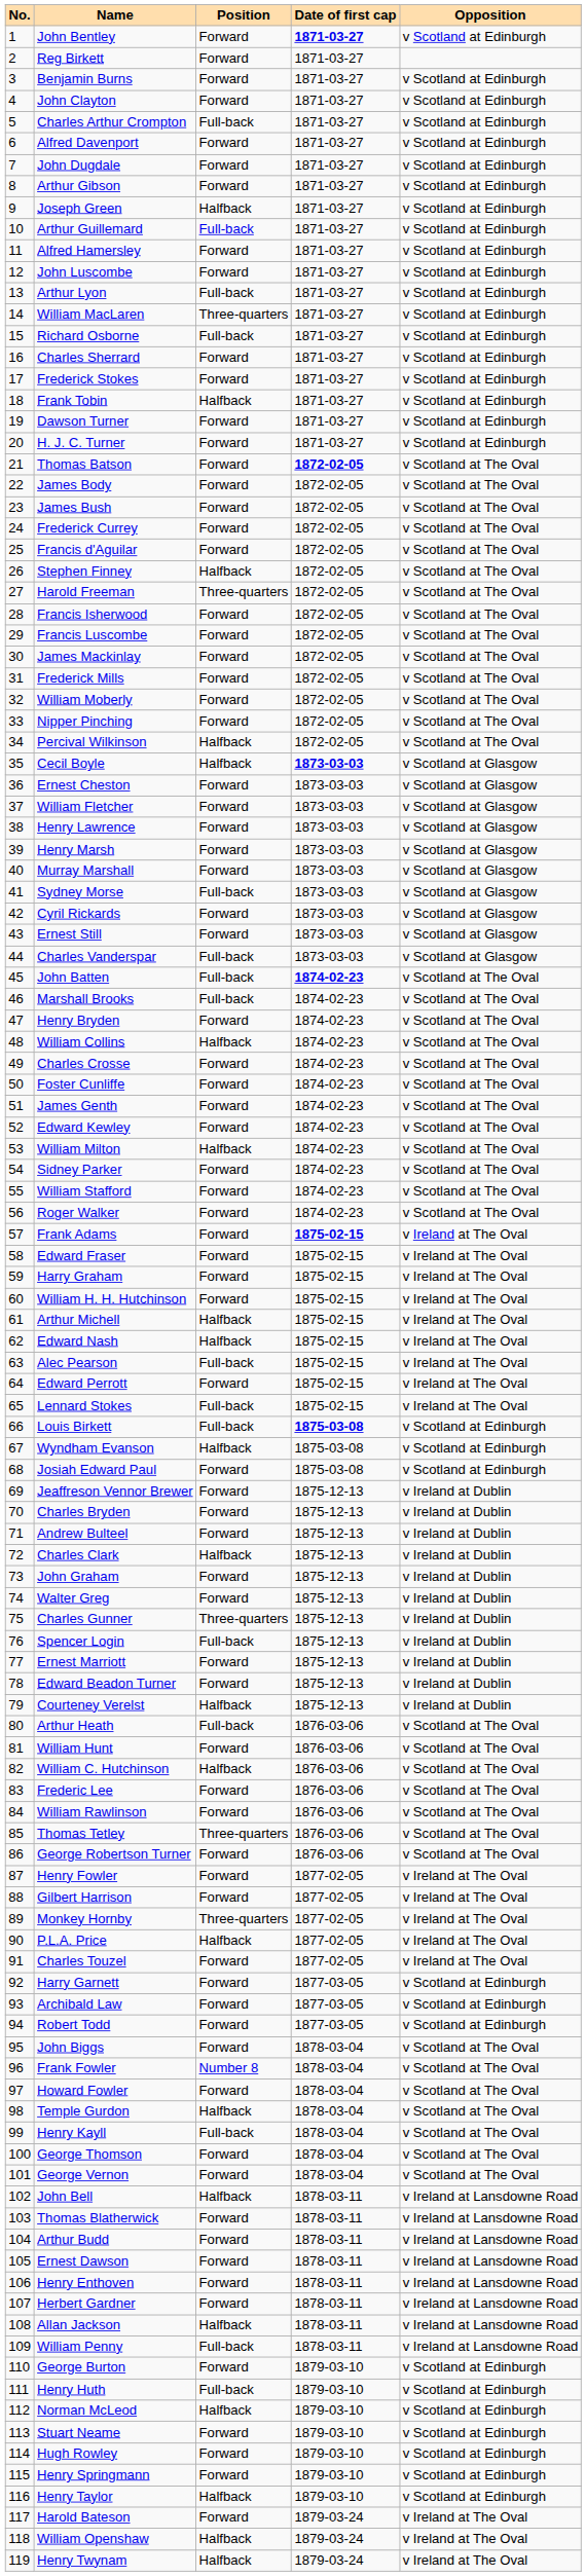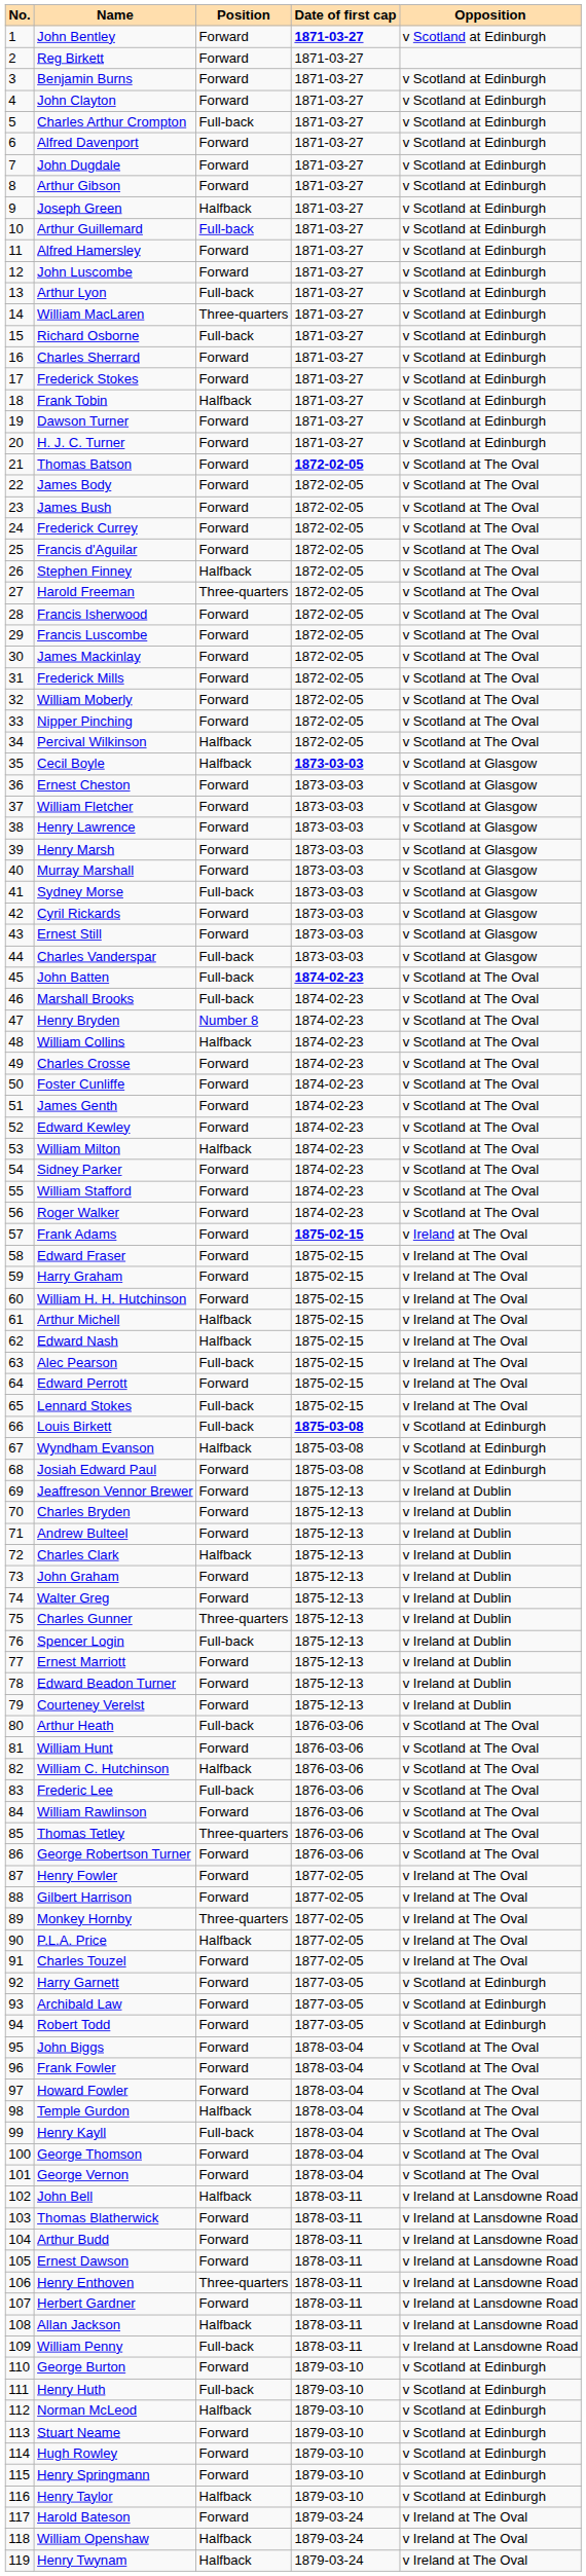 <table class="sortable wikitable" style="margin:auto;">
 <tr>
 <th style="background:#ffdead;">No.</th>
 <th style="background:#ffdead;">Name</th>
 <th style="background:#ffdead;">Position</th>
 <th style="background:#ffdead;">Date of first cap</th>
 <th style="background:#ffdead;">Opposition</th>
 </tr>
 <tr>
 <td>1</td>
 <td><a href='#'>John Bentley</a></td>
 <td>Forward</td>
 <td><strong><a href='#'>1871-03-27</a></strong></td>
 <td>v <a href='#'>Scotland</a> at Edinburgh</td>
 </tr>
 <tr>
 <td>2</td>
 <td><a href='#'>Reg Birkett</a></td>
 <td>Forward</td>
 <td>1871-03-27</td>
 <td></td>
 </tr>
 <tr>
 <td>3</td>
 <td><a href='#'>Benjamin Burns</a></td>
 <td>Forward</td>
 <td>1871-03-27</td>
 <td>v Scotland at Edinburgh</td>
 </tr>
 <tr>
 <td>4</td>
 <td><a href='#'>John Clayton</a></td>
 <td>Forward</td>
 <td>1871-03-27</td>
 <td>v Scotland at Edinburgh</td>
 </tr>
 <tr>
 <td>5</td>
 <td><a href='#'>Charles Arthur Crompton</a></td>
 <td>Full-back</td>
 <td>1871-03-27</td>
 <td>v Scotland at Edinburgh</td>
 </tr>
 <tr>
 <td>6</td>
 <td><a href='#'>Alfred Davenport</a></td>
 <td>Forward</td>
 <td>1871-03-27</td>
 <td>v Scotland at Edinburgh</td>
 </tr>
 <tr>
 <td>7</td>
 <td><a href='#'>John Dugdale</a></td>
 <td>Forward</td>
 <td>1871-03-27</td>
 <td>v Scotland at Edinburgh</td>
 </tr>
 <tr>
 <td>8</td>
 <td><a href='#'>Arthur Gibson</a></td>
 <td>Forward</td>
 <td>1871-03-27</td>
 <td>v Scotland at Edinburgh</td>
 </tr>
 <tr>
 <td>9</td>
 <td><a href='#'>Joseph Green</a></td>
 <td>Halfback</td>
 <td>1871-03-27</td>
 <td>v Scotland at Edinburgh</td>
 </tr>
 <tr>
 <td>10</td>
 <td><a href='#'>Arthur Guillemard</a></td>
 <td><a href='#'>Full-back</a></td>
 <td>1871-03-27</td>
 <td>v Scotland at Edinburgh</td>
 </tr>
 <tr>
 <td>11</td>
 <td><a href='#'>Alfred Hamersley</a></td>
 <td>Forward</td>
 <td>1871-03-27</td>
 <td>v Scotland at Edinburgh</td>
 </tr>
 <tr>
 <td>12</td>
 <td><a href='#'>John Luscombe</a></td>
 <td>Forward</td>
 <td>1871-03-27</td>
 <td>v Scotland at Edinburgh</td>
 </tr>
 <tr>
 <td>13</td>
 <td><a href='#'>Arthur Lyon</a></td>
 <td>Full-back</td>
 <td>1871-03-27</td>
 <td>v Scotland at Edinburgh</td>
 </tr>
 <tr>
 <td>14</td>
 <td><a href='#'>William MacLaren</a></td>
 <td>Three-quarters</td>
 <td>1871-03-27</td>
 <td>v Scotland at Edinburgh</td>
 </tr>
 <tr>
 <td>15</td>
 <td><a href='#'>Richard Osborne</a></td>
 <td>Full-back</td>
 <td>1871-03-27</td>
 <td>v Scotland at Edinburgh</td>
 </tr>
 <tr>
 <td>16</td>
 <td><a href='#'>Charles Sherrard</a></td>
 <td>Forward</td>
 <td>1871-03-27</td>
 <td>v Scotland at Edinburgh</td>
 </tr>
 <tr>
 <td>17</td>
 <td><a href='#'>Frederick Stokes</a></td>
 <td>Forward</td>
 <td>1871-03-27</td>
 <td>v Scotland at Edinburgh</td>
 </tr>
 <tr>
 <td>18</td>
 <td><a href='#'>Frank Tobin</a></td>
 <td>Halfback</td>
 <td>1871-03-27</td>
 <td>v Scotland at Edinburgh</td>
 </tr>
 <tr>
 <td>19</td>
 <td><a href='#'>Dawson Turner</a></td>
 <td>Forward</td>
 <td>1871-03-27</td>
 <td>v Scotland at Edinburgh</td>
 </tr>
 <tr>
 <td>20</td>
 <td><a href='#'>H. J. C. Turner</a></td>
 <td>Forward</td>
 <td>1871-03-27</td>
 <td>v Scotland at Edinburgh</td>
 </tr>
 <tr>
 <td>21</td>
 <td><a href='#'>Thomas Batson</a></td>
 <td>Forward</td>
 <td><strong><a href='#'>1872-02-05</a></strong></td>
 <td>v Scotland at The Oval</td>
 </tr>
 <tr>
 <td>22</td>
 <td><a href='#'>James Body</a></td>
 <td>Forward</td>
 <td>1872-02-05</td>
 <td>v Scotland at The Oval</td>
 </tr>
 <tr>
 <td>23</td>
 <td><a href='#'>James Bush</a></td>
 <td>Forward</td>
 <td>1872-02-05</td>
 <td>v Scotland at The Oval</td>
 </tr>
 <tr>
 <td>24</td>
 <td><a href='#'>Frederick Currey</a></td>
 <td>Forward</td>
 <td>1872-02-05</td>
 <td>v Scotland at The Oval</td>
 </tr>
 <tr>
 <td>25</td>
 <td><a href='#'>Francis d'Aguilar</a></td>
 <td>Forward</td>
 <td>1872-02-05</td>
 <td>v Scotland at The Oval</td>
 </tr>
 <tr>
 <td>26</td>
 <td><a href='#'>Stephen Finney</a></td>
 <td>Halfback</td>
 <td>1872-02-05</td>
 <td>v Scotland at The Oval</td>
 </tr>
 <tr>
 <td>27</td>
 <td><a href='#'>Harold Freeman</a></td>
 <td>Three-quarters</td>
 <td>1872-02-05</td>
 <td>v Scotland at The Oval</td>
 </tr>
 <tr>
 <td>28</td>
 <td><a href='#'>Francis Isherwood</a></td>
 <td>Forward</td>
 <td>1872-02-05</td>
 <td>v Scotland at The Oval</td>
 </tr>
 <tr>
 <td>29</td>
 <td><a href='#'>Francis Luscombe</a></td>
 <td>Forward</td>
 <td>1872-02-05</td>
 <td>v Scotland at The Oval</td>
 </tr>
 <tr>
 <td>30</td>
 <td><a href='#'>James Mackinlay</a></td>
 <td>Forward</td>
 <td>1872-02-05</td>
 <td>v Scotland at The Oval</td>
 </tr>
 <tr>
 <td>31</td>
 <td><a href='#'>Frederick Mills</a></td>
 <td>Forward</td>
 <td>1872-02-05</td>
 <td>v Scotland at The Oval</td>
 </tr>
 <tr>
 <td>32</td>
 <td><a href='#'>William Moberly</a></td>
 <td>Forward</td>
 <td>1872-02-05</td>
 <td>v Scotland at The Oval</td>
 </tr>
 <tr>
 <td>33</td>
 <td><a href='#'>Nipper Pinching</a></td>
 <td>Forward</td>
 <td>1872-02-05</td>
 <td>v Scotland at The Oval</td>
 </tr>
 <tr>
 <td>34</td>
 <td><a href='#'>Percival Wilkinson</a></td>
 <td>Halfback</td>
 <td>1872-02-05</td>
 <td>v Scotland at The Oval</td>
 </tr>
 <tr>
 <td>35</td>
 <td><a href='#'>Cecil Boyle</a></td>
 <td>Halfback</td>
 <td><strong><a href='#'>1873-03-03</a></strong></td>
 <td>v Scotland at Glasgow</td>
 </tr>
 <tr>
 <td>36</td>
 <td><a href='#'>Ernest Cheston</a></td>
 <td>Forward</td>
 <td>1873-03-03</td>
 <td>v Scotland at Glasgow</td>
 </tr>
 <tr>
 <td>37</td>
 <td><a href='#'>William Fletcher</a></td>
 <td>Forward</td>
 <td>1873-03-03</td>
 <td>v Scotland at Glasgow</td>
 </tr>
 <tr>
 <td>38</td>
 <td><a href='#'>Henry Lawrence</a></td>
 <td>Forward</td>
 <td>1873-03-03</td>
 <td>v Scotland at Glasgow</td>
 </tr>
 <tr>
 <td>39</td>
 <td><a href='#'>Henry Marsh</a></td>
 <td>Forward</td>
 <td>1873-03-03</td>
 <td>v Scotland at Glasgow</td>
 </tr>
 <tr>
 <td>40</td>
 <td><a href='#'>Murray Marshall</a></td>
 <td>Forward</td>
 <td>1873-03-03</td>
 <td>v Scotland at Glasgow</td>
 </tr>
 <tr>
 <td>41</td>
 <td><a href='#'>Sydney Morse</a></td>
 <td>Full-back</td>
 <td>1873-03-03</td>
 <td>v Scotland at Glasgow</td>
 </tr>
 <tr>
 <td>42</td>
 <td><a href='#'>Cyril Rickards</a></td>
 <td>Forward</td>
 <td>1873-03-03</td>
 <td>v Scotland at Glasgow</td>
 </tr>
 <tr>
 <td>43</td>
 <td><a href='#'>Ernest Still</a></td>
 <td>Forward</td>
 <td>1873-03-03</td>
 <td>v Scotland at Glasgow</td>
 </tr>
 <tr>
 <td>44</td>
 <td><a href='#'>Charles Vanderspar</a></td>
 <td>Full-back</td>
 <td>1873-03-03</td>
 <td>v Scotland at Glasgow</td>
 </tr>
 <tr>
 <td>45</td>
 <td><a href='#'>John Batten</a></td>
 <td>Full-back</td>
 <td><strong><a href='#'>1874-02-23</a></strong></td>
 <td>v Scotland at The Oval</td>
 </tr>
 <tr>
 <td>46</td>
 <td><a href='#'>Marshall Brooks</a></td>
 <td>Full-back</td>
 <td>1874-02-23</td>
 <td>v Scotland at The Oval</td>
 </tr>
 <tr>
 <td>47</td>
 <td><a href='#'>Henry Bryden</a></td>
-<td>Forward</td>
+<td><a href='#'>Number 8</a></td>
 <td>1874-02-23</td>
 <td>v Scotland at The Oval</td>
 </tr>
 <tr>
 <td>48</td>
 <td><a href='#'>William Collins</a></td>
 <td>Halfback</td>
 <td>1874-02-23</td>
 <td>v Scotland at The Oval</td>
 </tr>
 <tr>
 <td>49</td>
 <td><a href='#'>Charles Crosse</a></td>
 <td>Forward</td>
 <td>1874-02-23</td>
 <td>v Scotland at The Oval</td>
 </tr>
 <tr>
 <td>50</td>
 <td><a href='#'>Foster Cunliffe</a></td>
 <td>Forward</td>
 <td>1874-02-23</td>
 <td>v Scotland at The Oval</td>
 </tr>
 <tr>
 <td>51</td>
 <td><a href='#'>James Genth</a></td>
 <td>Forward</td>
 <td>1874-02-23</td>
 <td>v Scotland at The Oval</td>
 </tr>
 <tr>
 <td>52</td>
 <td><a href='#'>Edward Kewley</a></td>
 <td>Forward</td>
 <td>1874-02-23</td>
 <td>v Scotland at The Oval</td>
 </tr>
 <tr>
 <td>53</td>
 <td><a href='#'>William Milton</a></td>
 <td>Halfback</td>
 <td>1874-02-23</td>
 <td>v Scotland at The Oval</td>
 </tr>
 <tr>
 <td>54</td>
 <td><a href='#'>Sidney Parker</a></td>
 <td>Forward</td>
 <td>1874-02-23</td>
 <td>v Scotland at The Oval</td>
 </tr>
 <tr>
 <td>55</td>
 <td><a href='#'>William Stafford</a></td>
 <td>Forward</td>
 <td>1874-02-23</td>
 <td>v Scotland at The Oval</td>
 </tr>
 <tr>
 <td>56</td>
 <td><a href='#'>Roger Walker</a></td>
 <td>Forward</td>
 <td>1874-02-23</td>
 <td>v Scotland at The Oval</td>
 </tr>
 <tr>
 <td>57</td>
 <td><a href='#'>Frank Adams</a></td>
 <td>Forward</td>
 <td><strong><a href='#'>1875-02-15</a></strong></td>
 <td>v <a href='#'>Ireland</a> at The Oval</td>
 </tr>
 <tr>
 <td>58</td>
 <td><a href='#'>Edward Fraser</a></td>
 <td>Forward</td>
 <td>1875-02-15</td>
 <td>v Ireland at The Oval</td>
 </tr>
 <tr>
 <td>59</td>
 <td><a href='#'>Harry Graham</a></td>
 <td>Forward</td>
 <td>1875-02-15</td>
 <td>v Ireland at The Oval</td>
 </tr>
 <tr>
 <td>60</td>
 <td><a href='#'>William H. H. Hutchinson</a></td>
 <td>Forward</td>
 <td>1875-02-15</td>
 <td>v Ireland at The Oval</td>
 </tr>
 <tr>
 <td>61</td>
 <td><a href='#'>Arthur Michell</a></td>
 <td>Halfback</td>
 <td>1875-02-15</td>
 <td>v Ireland at The Oval</td>
 </tr>
 <tr>
 <td>62</td>
 <td><a href='#'>Edward Nash</a></td>
 <td>Halfback</td>
 <td>1875-02-15</td>
 <td>v Ireland at The Oval</td>
 </tr>
 <tr>
 <td>63</td>
 <td><a href='#'>Alec Pearson</a></td>
 <td>Full-back</td>
 <td>1875-02-15</td>
 <td>v Ireland at The Oval</td>
 </tr>
 <tr>
 <td>64</td>
 <td><a href='#'>Edward Perrott</a></td>
 <td>Forward</td>
 <td>1875-02-15</td>
 <td>v Ireland at The Oval</td>
 </tr>
 <tr>
 <td>65</td>
 <td><a href='#'>Lennard Stokes</a></td>
 <td>Full-back</td>
 <td>1875-02-15</td>
 <td>v Ireland at The Oval</td>
 </tr>
 <tr>
 <td>66</td>
 <td><a href='#'>Louis Birkett</a></td>
 <td>Full-back</td>
 <td><strong><a href='#'>1875-03-08</a></strong></td>
 <td>v Scotland at Edinburgh</td>
 </tr>
 <tr>
 <td>67</td>
 <td><a href='#'>Wyndham Evanson</a></td>
 <td>Halfback</td>
 <td>1875-03-08</td>
 <td>v Scotland at Edinburgh</td>
 </tr>
 <tr>
 <td>68</td>
 <td><a href='#'>Josiah Edward Paul</a></td>
 <td>Forward</td>
 <td>1875-03-08</td>
 <td>v Scotland at Edinburgh</td>
 </tr>
 <tr>
 <td>69</td>
 <td><a href='#'>Jeaffreson Vennor Brewer</a></td>
 <td>Forward</td>
 <td>1875-12-13</td>
 <td>v Ireland at Dublin</td>
 </tr>
 <tr>
 <td>70</td>
 <td><a href='#'>Charles Bryden</a></td>
 <td>Forward</td>
 <td>1875-12-13</td>
 <td>v Ireland at Dublin</td>
 </tr>
 <tr>
 <td>71</td>
 <td><a href='#'>Andrew Bulteel</a></td>
 <td>Forward</td>
 <td>1875-12-13</td>
 <td>v Ireland at Dublin</td>
 </tr>
 <tr>
 <td>72</td>
 <td><a href='#'>Charles Clark</a></td>
 <td>Halfback</td>
 <td>1875-12-13</td>
 <td>v Ireland at Dublin</td>
 </tr>
 <tr>
 <td>73</td>
 <td><a href='#'>John Graham</a></td>
 <td>Forward</td>
 <td>1875-12-13</td>
 <td>v Ireland at Dublin</td>
 </tr>
 <tr>
 <td>74</td>
 <td><a href='#'>Walter Greg</a></td>
 <td>Forward</td>
 <td>1875-12-13</td>
 <td>v Ireland at Dublin</td>
 </tr>
 <tr>
 <td>75</td>
 <td><a href='#'>Charles Gunner</a></td>
 <td>Three-quarters</td>
 <td>1875-12-13</td>
 <td>v Ireland at Dublin</td>
 </tr>
 <tr>
 <td>76</td>
 <td><a href='#'>Spencer Login</a></td>
 <td>Full-back</td>
 <td>1875-12-13</td>
 <td>v Ireland at Dublin</td>
 </tr>
 <tr>
 <td>77</td>
 <td><a href='#'>Ernest Marriott</a></td>
 <td>Forward</td>
 <td>1875-12-13</td>
 <td>v Ireland at Dublin</td>
 </tr>
 <tr>
 <td>78</td>
 <td><a href='#'>Edward Beadon Turner</a></td>
 <td>Forward</td>
 <td>1875-12-13</td>
 <td>v Ireland at Dublin</td>
 </tr>
 <tr>
 <td>79</td>
 <td><a href='#'>Courteney Verelst</a></td>
-<td>Halfback</td>
+<td>Forward</td>
 <td>1875-12-13</td>
 <td>v Ireland at Dublin</td>
 </tr>
 <tr>
 <td>80</td>
 <td><a href='#'>Arthur Heath</a></td>
 <td>Full-back</td>
 <td>1876-03-06</td>
 <td>v Scotland at The Oval</td>
 </tr>
 <tr>
 <td>81</td>
 <td><a href='#'>William Hunt</a></td>
 <td>Forward</td>
 <td>1876-03-06</td>
 <td>v Scotland at The Oval</td>
 </tr>
 <tr>
 <td>82</td>
 <td><a href='#'>William C. Hutchinson</a></td>
 <td>Halfback</td>
 <td>1876-03-06</td>
 <td>v Scotland at The Oval</td>
 </tr>
 <tr>
 <td>83</td>
 <td><a href='#'>Frederic Lee</a></td>
-<td>Forward</td>
+<td>Full-back</td>
 <td>1876-03-06</td>
 <td>v Scotland at The Oval</td>
 </tr>
 <tr>
 <td>84</td>
 <td><a href='#'>William Rawlinson</a></td>
 <td>Forward</td>
 <td>1876-03-06</td>
 <td>v Scotland at The Oval</td>
 </tr>
 <tr>
 <td>85</td>
 <td><a href='#'>Thomas Tetley</a></td>
 <td>Three-quarters</td>
 <td>1876-03-06</td>
 <td>v Scotland at The Oval</td>
 </tr>
 <tr>
 <td>86</td>
 <td><a href='#'>George Robertson Turner</a></td>
 <td>Forward</td>
 <td>1876-03-06</td>
 <td>v Scotland at The Oval</td>
 </tr>
 <tr>
 <td>87</td>
 <td><a href='#'>Henry Fowler</a></td>
 <td>Forward</td>
 <td>1877-02-05</td>
 <td>v Ireland at The Oval</td>
 </tr>
 <tr>
 <td>88</td>
 <td><a href='#'>Gilbert Harrison</a></td>
 <td>Forward</td>
 <td>1877-02-05</td>
 <td>v Ireland at The Oval</td>
 </tr>
 <tr>
 <td>89</td>
 <td><a href='#'>Monkey Hornby</a></td>
 <td>Three-quarters</td>
 <td>1877-02-05</td>
 <td>v Ireland at The Oval</td>
 </tr>
 <tr>
 <td>90</td>
 <td><a href='#'>P.L.A. Price</a></td>
 <td>Halfback</td>
 <td>1877-02-05</td>
 <td>v Ireland at The Oval</td>
 </tr>
 <tr>
 <td>91</td>
 <td><a href='#'>Charles Touzel</a></td>
 <td>Forward</td>
 <td>1877-02-05</td>
 <td>v Ireland at The Oval</td>
 </tr>
 <tr>
 <td>92</td>
 <td><a href='#'>Harry Garnett</a></td>
 <td>Forward</td>
 <td>1877-03-05</td>
 <td>v Scotland at Edinburgh</td>
 </tr>
 <tr>
 <td>93</td>
 <td><a href='#'>Archibald Law</a></td>
 <td>Forward</td>
 <td>1877-03-05</td>
 <td>v Scotland at Edinburgh</td>
 </tr>
 <tr>
 <td>94</td>
 <td><a href='#'>Robert Todd</a></td>
 <td>Forward</td>
 <td>1877-03-05</td>
 <td>v Scotland at Edinburgh</td>
 </tr>
 <tr>
 <td>95</td>
 <td><a href='#'>John Biggs</a></td>
 <td>Forward</td>
 <td>1878-03-04</td>
 <td>v Scotland at The Oval</td>
 </tr>
 <tr>
 <td>96</td>
 <td><a href='#'>Frank Fowler</a></td>
-<td><a href='#'>Number 8</a></td>
+<td>Forward</td>
 <td>1878-03-04</td>
 <td>v Scotland at The Oval</td>
 </tr>
 <tr>
 <td>97</td>
 <td><a href='#'>Howard Fowler</a></td>
 <td>Forward</td>
 <td>1878-03-04</td>
 <td>v Scotland at The Oval</td>
 </tr>
 <tr>
 <td>98</td>
 <td><a href='#'>Temple Gurdon</a></td>
 <td>Halfback</td>
 <td>1878-03-04</td>
 <td>v Scotland at The Oval</td>
 </tr>
 <tr>
 <td>99</td>
 <td><a href='#'>Henry Kayll</a></td>
 <td>Full-back</td>
 <td>1878-03-04</td>
 <td>v Scotland at The Oval</td>
 </tr>
 <tr>
 <td>100</td>
 <td><a href='#'>George Thomson</a></td>
 <td>Forward</td>
 <td>1878-03-04</td>
 <td>v Scotland at The Oval</td>
 </tr>
 <tr>
 <td>101</td>
 <td><a href='#'>George Vernon</a></td>
 <td>Forward</td>
 <td>1878-03-04</td>
 <td>v Scotland at The Oval</td>
 </tr>
 <tr>
 <td>102</td>
 <td><a href='#'>John Bell</a></td>
 <td>Halfback</td>
 <td>1878-03-11</td>
 <td>v Ireland at Lansdowne Road</td>
 </tr>
 <tr>
 <td>103</td>
 <td><a href='#'>Thomas Blatherwick</a></td>
 <td>Forward</td>
 <td>1878-03-11</td>
 <td>v Ireland at Lansdowne Road</td>
 </tr>
 <tr>
 <td>104</td>
 <td><a href='#'>Arthur Budd</a></td>
 <td>Forward</td>
 <td>1878-03-11</td>
 <td>v Ireland at Lansdowne Road</td>
 </tr>
 <tr>
 <td>105</td>
 <td><a href='#'>Ernest Dawson</a></td>
 <td>Forward</td>
 <td>1878-03-11</td>
 <td>v Ireland at Lansdowne Road</td>
 </tr>
 <tr>
 <td>106</td>
 <td><a href='#'>Henry Enthoven</a></td>
-<td>Forward</td>
+<td>Three-quarters</td>
 <td>1878-03-11</td>
 <td>v Ireland at Lansdowne Road</td>
 </tr>
 <tr>
 <td>107</td>
 <td><a href='#'>Herbert Gardner</a></td>
 <td>Forward</td>
 <td>1878-03-11</td>
 <td>v Ireland at Lansdowne Road</td>
 </tr>
 <tr>
 <td>108</td>
 <td><a href='#'>Allan Jackson</a></td>
 <td>Halfback</td>
 <td>1878-03-11</td>
 <td>v Ireland at Lansdowne Road</td>
 </tr>
 <tr>
 <td>109</td>
 <td><a href='#'>William Penny</a></td>
 <td>Full-back</td>
 <td>1878-03-11</td>
 <td>v Ireland at Lansdowne Road</td>
 </tr>
 <tr>
 <td>110</td>
 <td><a href='#'>George Burton</a></td>
 <td>Forward</td>
 <td>1879-03-10</td>
 <td>v Scotland at Edinburgh</td>
 </tr>
 <tr>
 <td>111</td>
 <td><a href='#'>Henry Huth</a></td>
 <td>Full-back</td>
 <td>1879-03-10</td>
 <td>v Scotland at Edinburgh</td>
 </tr>
 <tr>
 <td>112</td>
 <td><a href='#'>Norman McLeod</a></td>
 <td>Halfback</td>
 <td>1879-03-10</td>
 <td>v Scotland at Edinburgh</td>
 </tr>
 <tr>
 <td>113</td>
 <td><a href='#'>Stuart Neame</a></td>
 <td>Forward</td>
 <td>1879-03-10</td>
 <td>v Scotland at Edinburgh</td>
 </tr>
 <tr>
 <td>114</td>
 <td><a href='#'>Hugh Rowley</a></td>
 <td>Forward</td>
 <td>1879-03-10</td>
 <td>v Scotland at Edinburgh</td>
 </tr>
 <tr>
 <td>115</td>
 <td><a href='#'>Henry Springmann</a></td>
 <td>Forward</td>
 <td>1879-03-10</td>
 <td>v Scotland at Edinburgh</td>
 </tr>
 <tr>
 <td>116</td>
 <td><a href='#'>Henry Taylor</a></td>
 <td>Halfback</td>
 <td>1879-03-10</td>
 <td>v Scotland at Edinburgh</td>
 </tr>
 <tr>
 <td>117</td>
 <td><a href='#'>Harold Bateson</a></td>
 <td>Forward</td>
 <td>1879-03-24</td>
 <td>v Ireland at The Oval</td>
 </tr>
 <tr>
 <td>118</td>
 <td><a href='#'>William Openshaw</a></td>
 <td>Halfback</td>
 <td>1879-03-24</td>
 <td>v Ireland at The Oval</td>
 </tr>
 <tr>
 <td>119</td>
 <td><a href='#'>Henry Twynam</a></td>
 <td>Halfback</td>
 <td>1879-03-24</td>
 <td>v Ireland at The Oval</td>
 </tr>
 </table>
